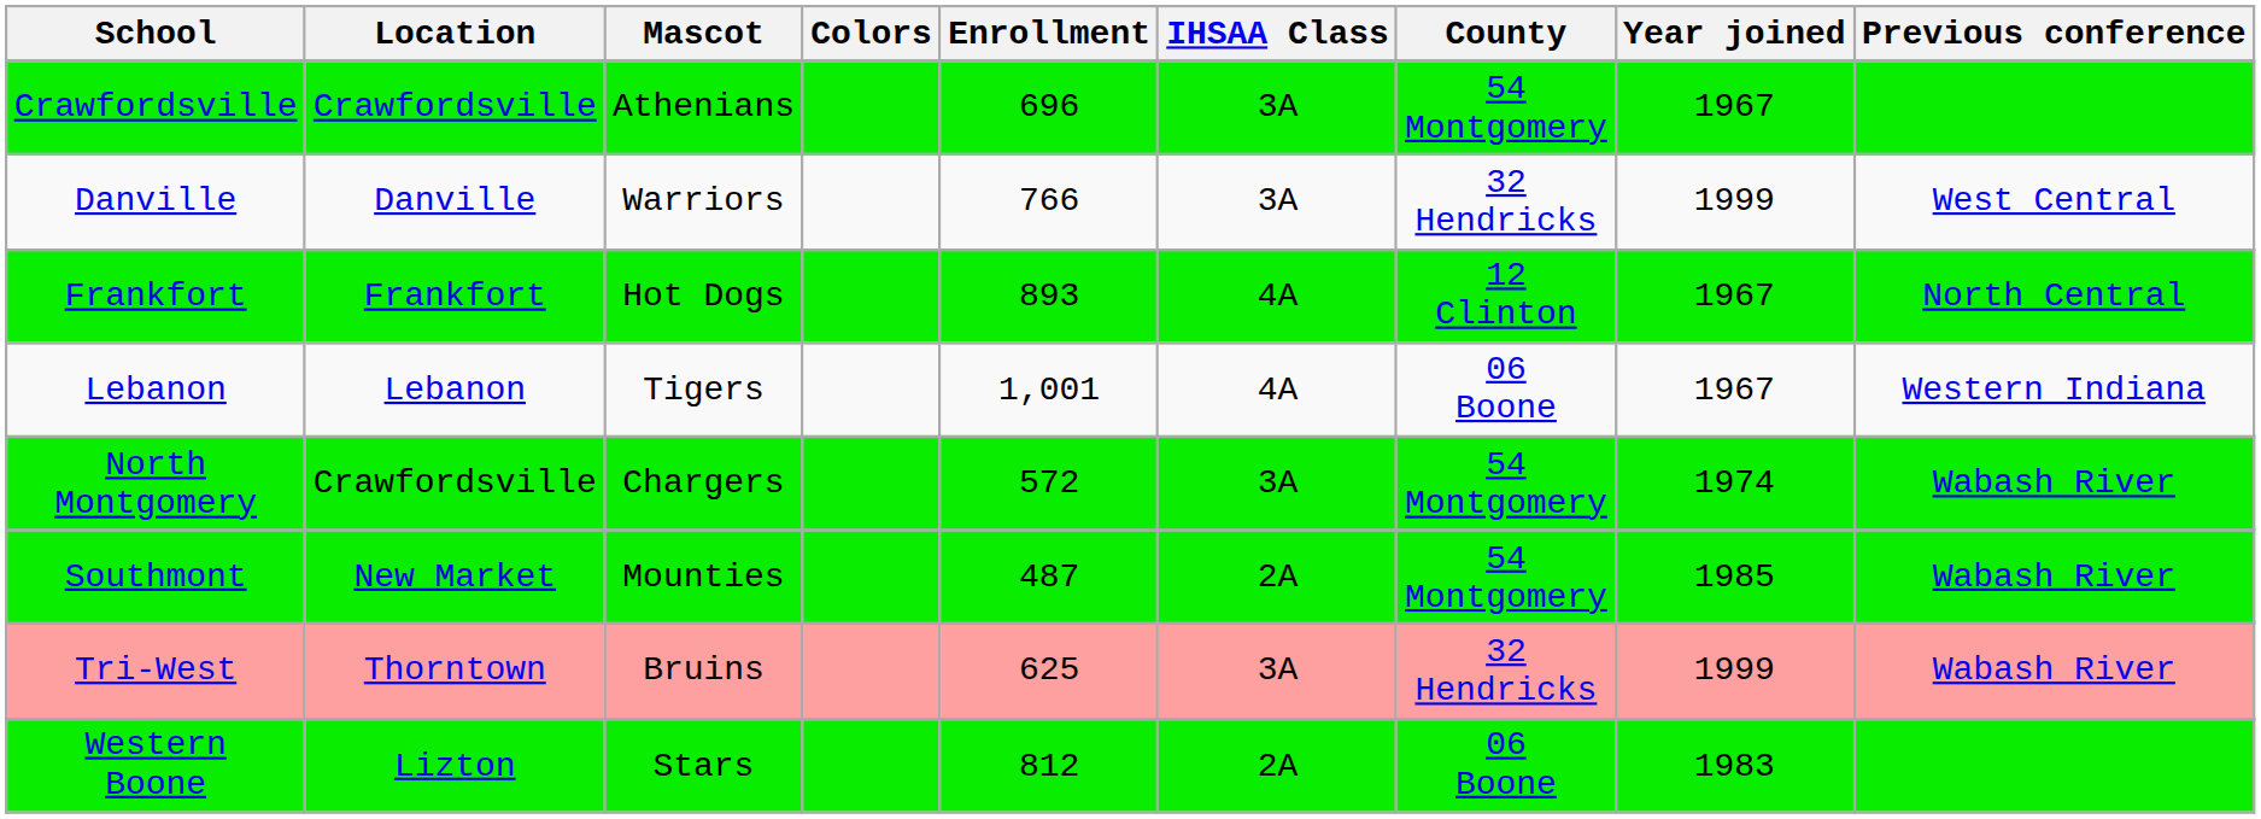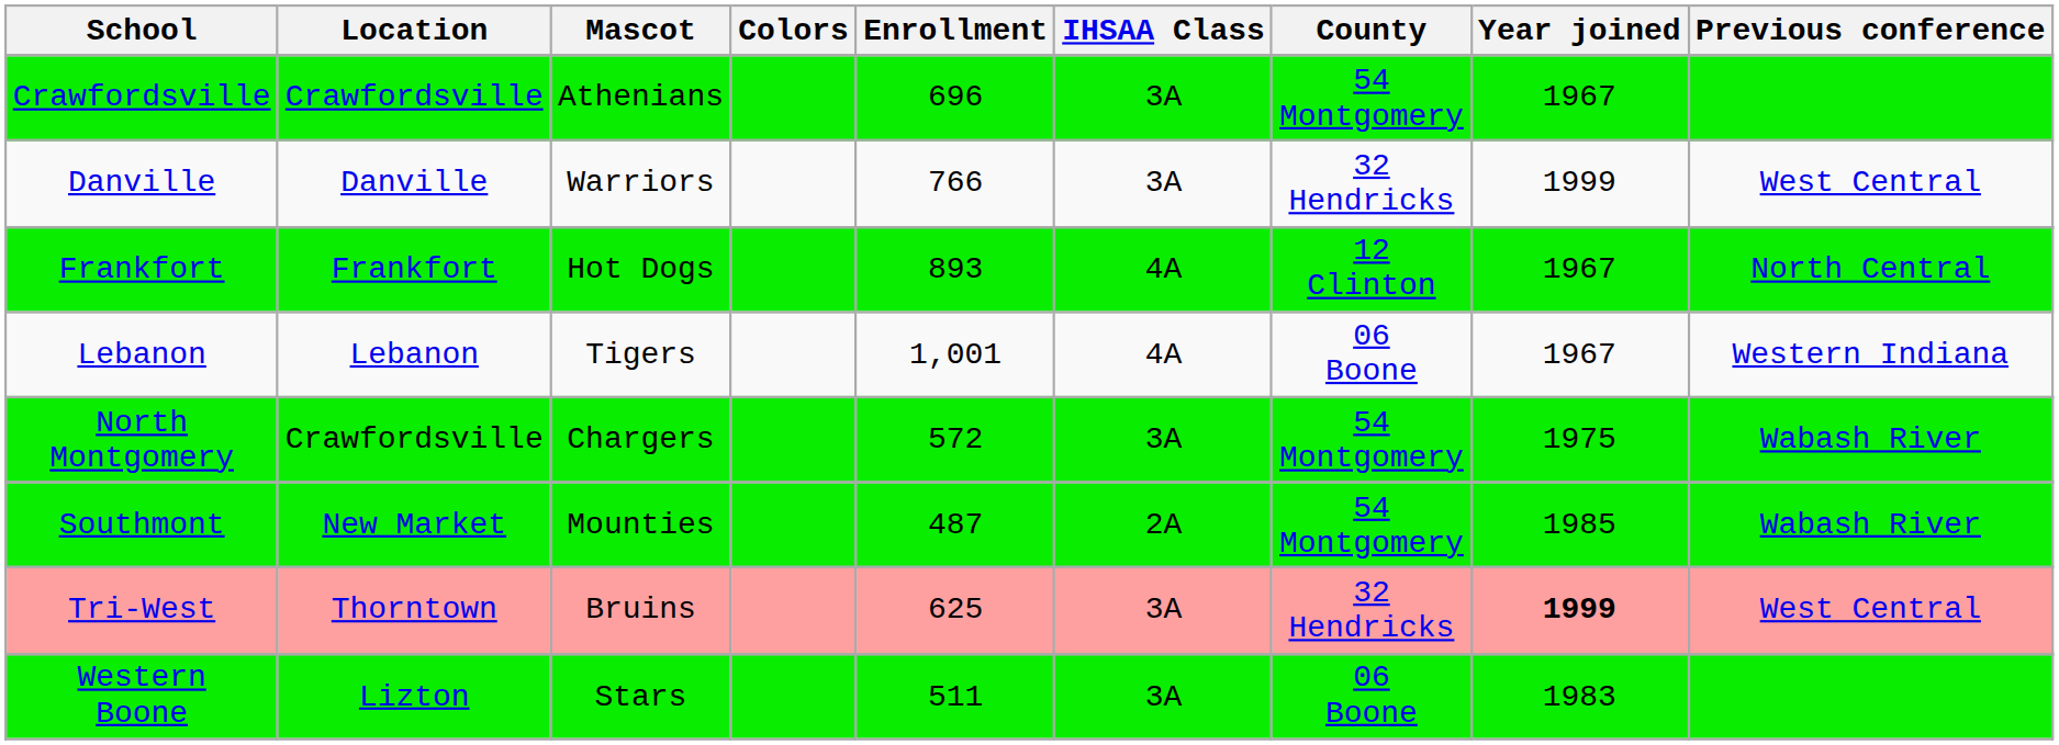 <table class="wikitable" style="text-align:center;">
 <tr>
 <th>School</th>
 <th>Location</th>
 <th>Mascot</th>
 <th>Colors</th>
 <th>Enrollment</th>
 <th><a href='#'>IHSAA</a> Class</th>
 <th>County</th>
 <th>Year joined</th>
 <th>Previous conference</th>
 </tr>
 <tr>
 </tr>
 <tr bgcolor=##90EE90>
 <td><a href='#'>Crawfordsville</a></td>
 <td><a href='#'>Crawfordsville</a></td>
 <td>Athenians</td>
 <td> </td>
 <td>696</td>
 <td>3A</td>
 <td><a href='#'>54 <br> Montgomery</a></td>
 <td>1967</td>
 <td></td>
 </tr>
 <tr>
 <td><a href='#'>Danville</a></td>
 <td><a href='#'>Danville</a></td>
 <td>Warriors</td>
 <td> </td>
 <td>766</td>
 <td>3A</td>
 <td><a href='#'>32 <br> Hendricks</a></td>
 <td>1999</td>
 <td><a href='#'>West Central</a></td>
 </tr>
 <tr>
 </tr>
 <tr bgcolor=##90EE90>
 <td><a href='#'>Frankfort</a></td>
 <td><a href='#'>Frankfort</a></td>
 <td>Hot Dogs</td>
 <td> </td>
 <td>893</td>
 <td>4A</td>
 <td><a href='#'>12 <br> Clinton</a></td>
 <td>1967</td>
 <td><a href='#'>North Central</a></td>
 </tr>
 <tr>
 <td><a href='#'>Lebanon</a></td>
 <td><a href='#'>Lebanon</a></td>
 <td>Tigers</td>
 <td> </td>
 <td>1,001</td>
 <td>4A</td>
 <td><a href='#'>06 <br> Boone</a></td>
 <td>1967</td>
 <td><a href='#'>Western Indiana</a></td>
 </tr>
 <tr>
 </tr>
 <tr bgcolor=##90EE90>
 <td><a href='#'>North <br> Montgomery</a></td>
 <td>Crawfordsville</td>
 <td>Chargers</td>
 <td> </td>
 <td>572</td>
 <td>3A</td>
 <td><a href='#'>54 <br> Montgomery</a></td>
-<td>1974</td>
+<td>1975</td>
 <td><a href='#'>Wabash River</a></td>
 </tr>
 <tr>
 </tr>
 <tr bgcolor=##90EE90>
 <td><a href='#'>Southmont</a></td>
 <td><a href='#'>New Market</a></td>
 <td>Mounties</td>
 <td> </td>
 <td>487</td>
 <td>2A</td>
 <td><a href='#'>54 <br> Montgomery</a></td>
 <td>1985</td>
 <td><a href='#'>Wabash River</a></td>
 </tr>
 <tr>
 </tr>
 <tr bgcolor=#ffa0a0>
 <td><a href='#'>Tri-West</a></td>
 <td><a href='#'>Thorntown</a></td>
 <td>Bruins</td>
 <td> </td>
 <td>625</td>
 <td>3A</td>
 <td><a href='#'>32 <br> Hendricks</a></td>
-<td>1999</td>
-<td><a href='#'>Wabash River</a></td>
+<td><strong>1999</strong></td>
+<td><a href='#'>West Central</a></td>
 </tr>
 <tr>
 </tr>
 <tr bgcolor=##90EE90>
 <td><a href='#'>Western <br> Boone</a></td>
 <td><a href='#'>Lizton</a></td>
 <td>Stars</td>
 <td> </td>
-<td>812</td>
-<td>2A</td>
+<td>511</td>
+<td>3A</td>
 <td><a href='#'>06 <br> Boone</a></td>
 <td>1983</td>
 <td></td>
 </tr>
 </table>
